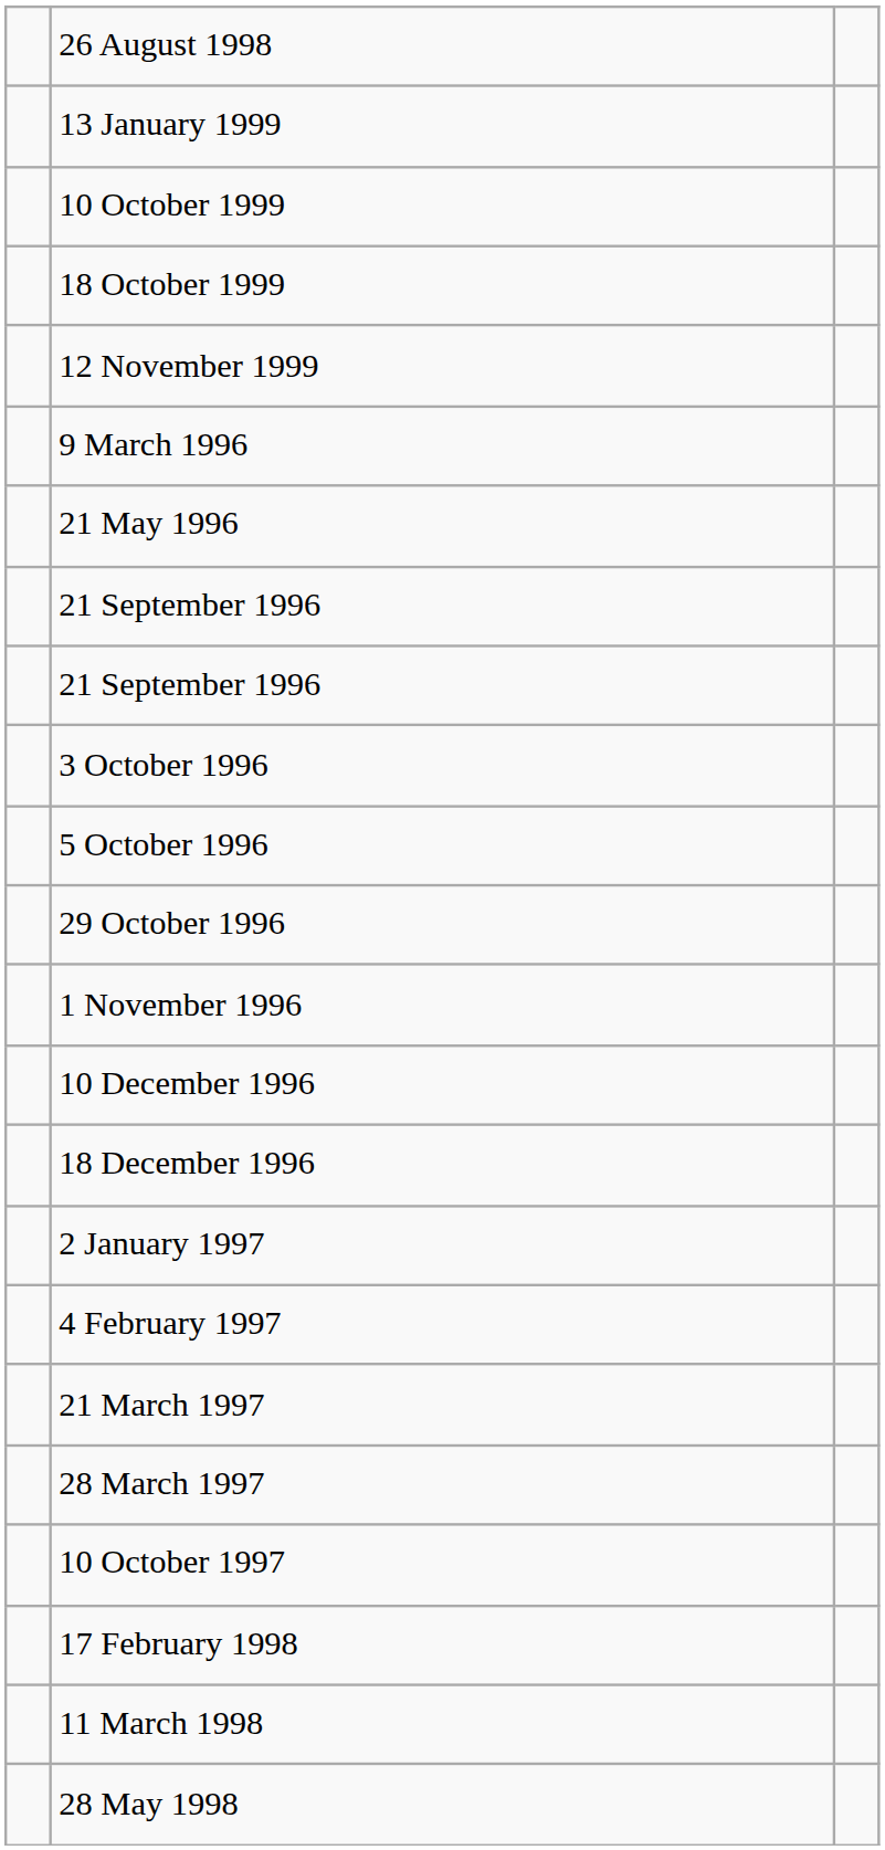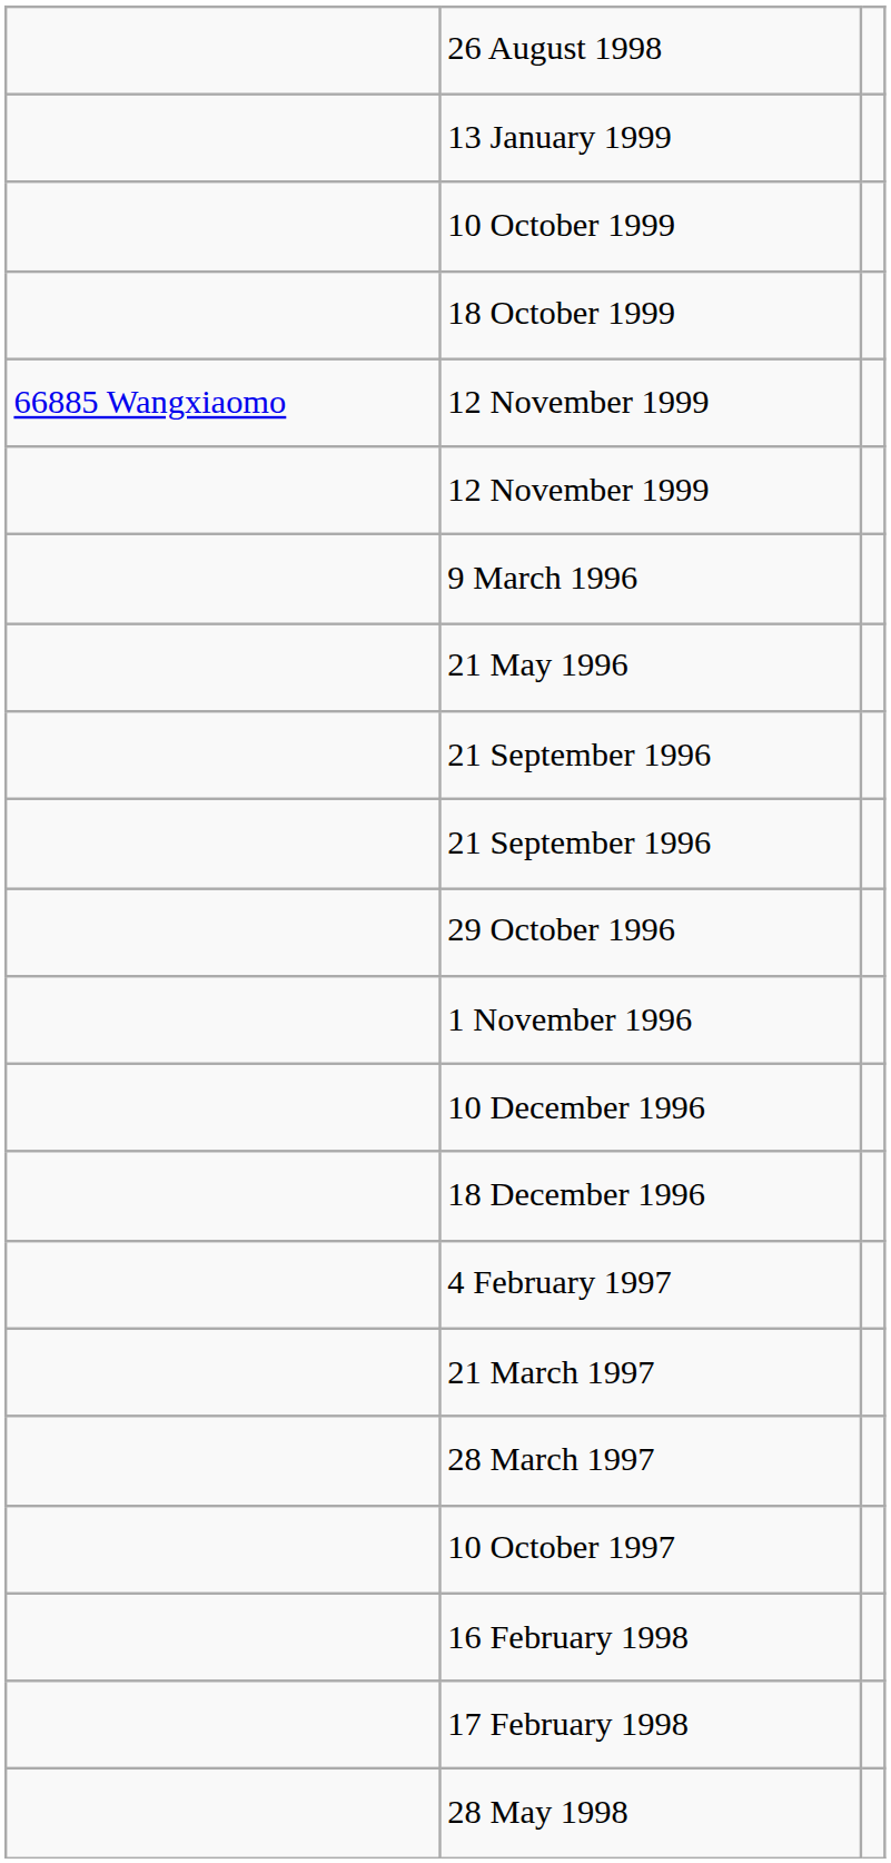 <table class="wikitable" style="font-size: 80%; float: left; width: 26em; margin-right: 1em; height: 700px">
 <tr>
 <td></td>
 <td>26 August 1998</td>
 <td></td>
 </tr>
 <tr>
 <td></td>
 <td>13 January 1999</td>
 <td></td>
 </tr>
 <tr>
 <td></td>
 <td>10 October 1999</td>
 <td></td>
 </tr>
 <tr>
 <td></td>
 <td>18 October 1999</td>
+<td></td>
+</tr>
+<tr>
+<td><a href='#'>66885 Wangxiaomo</a></td>
+<td>12 November 1999</td>
 <td></td>
 </tr>
 <tr>
 <td></td>
 <td>12 November 1999</td>
 <td></td>
 </tr>
 <tr>
 <td></td>
 <td>9 March 1996</td>
 <td></td>
 </tr>
 <tr>
 <td></td>
 <td>21 May 1996</td>
 <td></td>
 </tr>
 <tr>
 <td></td>
 <td>21 September 1996</td>
 <td></td>
 </tr>
 <tr>
 <td></td>
 <td>21 September 1996</td>
 <td></td>
 </tr>
 <tr>
 <td></td>
-<td>3 October 1996</td>
-<td></td>
-</tr>
-<tr>
-<td></td>
-<td>5 October 1996</td>
-<td></td>
-</tr>
-<tr>
-<td></td>
 <td>29 October 1996</td>
 <td></td>
 </tr>
 <tr>
 <td></td>
 <td>1 November 1996</td>
 <td></td>
 </tr>
 <tr>
 <td></td>
 <td>10 December 1996</td>
 <td></td>
 </tr>
 <tr>
 <td></td>
 <td>18 December 1996</td>
-<td></td>
-</tr>
-<tr>
-<td></td>
-<td>2 January 1997</td>
 <td></td>
 </tr>
 <tr>
 <td></td>
 <td>4 February 1997</td>
 <td></td>
 </tr>
 <tr>
 <td></td>
 <td>21 March 1997</td>
 <td></td>
 </tr>
 <tr>
 <td></td>
 <td>28 March 1997</td>
 <td></td>
 </tr>
 <tr>
 <td></td>
 <td>10 October 1997</td>
 <td></td>
 </tr>
 <tr>
 <td></td>
-<td>17 February 1998</td>
+<td>16 February 1998</td>
 <td></td>
 </tr>
 <tr>
 <td></td>
-<td>11 March 1998</td>
+<td>17 February 1998</td>
 <td></td>
 </tr>
 <tr>
 <td></td>
 <td>28 May 1998</td>
 <td></td>
 </tr>
 </table>
